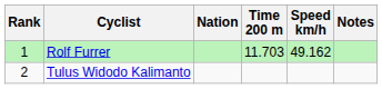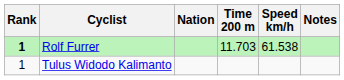 <table class="wikitable sortable" style="text-align:center">
 <tr>
 <th>Rank</th>
 <th>Cyclist</th>
 <th>Nation</th>
 <th>Time<br>200 m</th>
 <th>Speed<br>km/h</th>
 <th>Notes</th>
 </tr>
 <tr bgcolor=bbf3bb>
-<td>1</td>
+<td><strong>1</strong></td>
 <td align=left><a href='#'>Rolf Furrer</a></td>
 <td align=left></td>
 <td>11.703</td>
-<td>49.162</td>
+<td>61.538</td>
 <td></td>
 </tr>
 <tr>
-<td>2</td>
+<td>1</td>
 <td align=left><a href='#'>Tulus Widodo Kalimanto</a></td>
 <td align=left></td>
 <td></td>
 <td></td>
 <td></td>
 </tr>
 </table>
